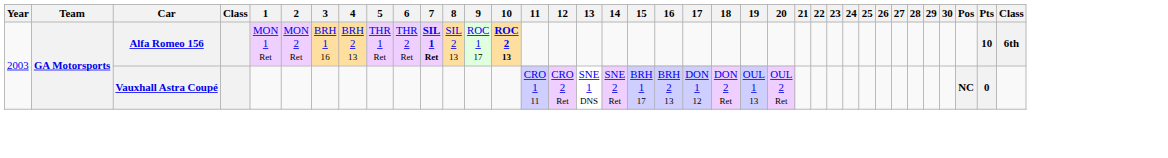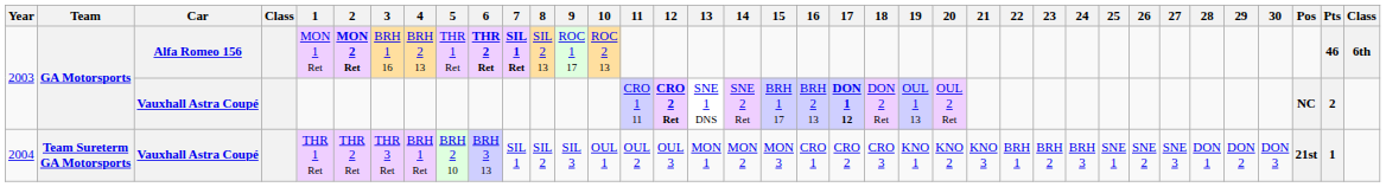 <table class="wikitable" style="text-align:center; font-size:85%">
 <tr>
 <th>Year</th>
 <th>Team</th>
 <th>Car</th>
 <th>Class</th>
 <th>1</th>
 <th>2</th>
 <th>3</th>
 <th>4</th>
 <th>5</th>
 <th>6</th>
 <th>7</th>
 <th>8</th>
 <th>9</th>
 <th>10</th>
 <th>11</th>
 <th>12</th>
 <th>13</th>
 <th>14</th>
 <th>15</th>
 <th>16</th>
 <th>17</th>
 <th>18</th>
 <th>19</th>
 <th>20</th>
 <th>21</th>
 <th>22</th>
 <th>23</th>
 <th>24</th>
 <th>25</th>
 <th>26</th>
 <th>27</th>
 <th>28</th>
 <th>29</th>
 <th>30</th>
 <th>Pos</th>
 <th>Pts</th>
 <th>Class</th>
 </tr>
 <tr>
 <td rowspan=2><a href='#'>2003</a></td>
 <th rowspan=2 nowrap><a href='#'>GA Motorsports</a></th>
 <th nowrap><a href='#'>Alfa Romeo 156</a></th>
 <th><span></span></th>
 <td style="background:#EFCFFF;"><a href='#'>MON<br>1</a><br><small>Ret</small></td>
-<td style="background:#EFCFFF;"><a href='#'>MON<br>2</a><br><small>Ret</small></td>
+<td style="background:#EFCFFF;"><strong><a href='#'>MON<br>2</a><br><small>Ret</small></strong></td>
 <td style="background:#FFDF9F;"><a href='#'>BRH<br>1</a><br><small>16</small></td>
 <td style="background:#FFDF9F;"><a href='#'>BRH<br>2</a><br><small>13</small></td>
 <td style="background:#EFCFFF;"><a href='#'>THR<br>1</a><br><small>Ret</small></td>
-<td style="background:#EFCFFF;"><a href='#'>THR<br>2</a><br><small>Ret</small></td>
+<td style="background:#EFCFFF;"><strong><a href='#'>THR<br>2</a><br><small>Ret</small></strong></td>
 <td style="background:#EFCFFF;"><strong><a href='#'>SIL<br>1</a><br><small>Ret</small></strong></td>
 <td style="background:#FFDF9F;"><a href='#'>SIL<br>2</a><br><small>13</small></td>
 <td style="background:#DFFFDF;"><a href='#'>ROC<br>1</a><br><small>17</small></td>
-<td style="background:#FFDF9F;"><strong><a href='#'>ROC<br>2</a><br><small>13</small></strong></td>
+<td style="background:#FFDF9F;"><a href='#'>ROC<br>2</a><br><small>13</small></td>
 <td></td>
 <td></td>
 <td></td>
 <td></td>
 <td></td>
 <td></td>
 <td></td>
 <td></td>
 <td></td>
 <td></td>
 <td></td>
 <td></td>
 <td></td>
 <td></td>
 <td></td>
 <td></td>
 <td></td>
 <td></td>
 <td></td>
 <td></td>
 <td></td>
-<th>10</th>
+<th>46</th>
 <th>6th</th>
 </tr>
 <tr>
 <th nowrap><a href='#'>Vauxhall Astra Coupé</a></th>
 <th><span></span></th>
 <td></td>
 <td></td>
 <td></td>
 <td></td>
 <td></td>
 <td></td>
 <td></td>
 <td></td>
 <td></td>
 <td></td>
 <td style="background:#CFCFFF;"><a href='#'>CRO<br>1</a><br><small>11</small></td>
-<td style="background:#EFCFFF;"><a href='#'>CRO<br>2</a><br><small>Ret</small></td>
+<td style="background:#EFCFFF;"><strong><a href='#'>CRO<br>2</a><br><small>Ret</small></strong></td>
 <td style="background:#FFFFFF;"><a href='#'>SNE<br>1</a><br><small>DNS</small></td>
 <td style="background:#EFCFFF;"><a href='#'>SNE<br>2</a><br><small>Ret</small></td>
 <td style="background:#CFCFFF;"><a href='#'>BRH<br>1</a><br><small>17</small></td>
 <td style="background:#CFCFFF;"><a href='#'>BRH<br>2</a><br><small>13</small></td>
-<td style="background:#CFCFFF;"><a href='#'>DON<br>1</a><br><small>12</small></td>
+<td style="background:#CFCFFF;"><strong><a href='#'>DON<br>1</a><br><small>12</small></strong></td>
 <td style="background:#EFCFFF;"><a href='#'>DON<br>2</a><br><small>Ret</small></td>
 <td style="background:#CFCFFF;"><a href='#'>OUL<br>1</a><br><small>13</small></td>
 <td style="background:#EFCFFF;"><a href='#'>OUL<br>2</a><br><small>Ret</small></td>
 <td></td>
 <td></td>
 <td></td>
 <td></td>
 <td></td>
 <td></td>
 <td></td>
 <td></td>
 <td></td>
 <td></td>
 <th>NC</th>
-<th>0</th>
+<th>2</th>
+<td></td>
+</tr>
+<tr>
+<td><a href='#'>2004</a></td>
+<th nowrap><a href='#'>Team Sureterm<br>GA Motorsports</a></th>
+<th nowrap><a href='#'>Vauxhall Astra Coupé</a></th>
+<th></th>
+<td style="background:#EFCFFF;"><a href='#'>THR<br>1</a><br><small>Ret</small></td>
+<td style="background:#EFCFFF;"><a href='#'>THR<br>2</a><br><small>Ret</small></td>
+<td style="background:#EFCFFF;"><a href='#'>THR<br>3</a><br><small>Ret</small></td>
+<td style="background:#EFCFFF;"><a href='#'>BRH<br>1</a><br><small>Ret</small></td>
+<td style="background:#DFFFDF;"><a href='#'>BRH<br>2</a><br><small>10</small></td>
+<td style="background:#CFCFFF;"><a href='#'>BRH<br>3</a><br><small>13</small></td>
+<td><a href='#'>SIL<br>1</a></td>
+<td><a href='#'>SIL<br>2</a></td>
+<td><a href='#'>SIL<br>3</a></td>
+<td><a href='#'>OUL<br>1</a></td>
+<td><a href='#'>OUL<br>2</a></td>
+<td><a href='#'>OUL<br>3</a></td>
+<td><a href='#'>MON<br>1</a></td>
+<td><a href='#'>MON<br>2</a></td>
+<td><a href='#'>MON<br>3</a></td>
+<td><a href='#'>CRO<br>1</a></td>
+<td><a href='#'>CRO<br>2</a></td>
+<td><a href='#'>CRO<br>3</a></td>
+<td><a href='#'>KNO<br>1</a></td>
+<td><a href='#'>KNO<br>2</a></td>
+<td><a href='#'>KNO<br>3</a></td>
+<td><a href='#'>BRH<br>1</a></td>
+<td><a href='#'>BRH<br>2</a></td>
+<td><a href='#'>BRH<br>3</a></td>
+<td><a href='#'>SNE<br>1</a></td>
+<td><a href='#'>SNE<br>2</a></td>
+<td><a href='#'>SNE<br>3</a></td>
+<td><a href='#'>DON<br>1</a></td>
+<td><a href='#'>DON<br>2</a></td>
+<td><a href='#'>DON<br>3</a></td>
+<th>21st</th>
+<th>1</th>
 <td></td>
 </tr>
 </table>
